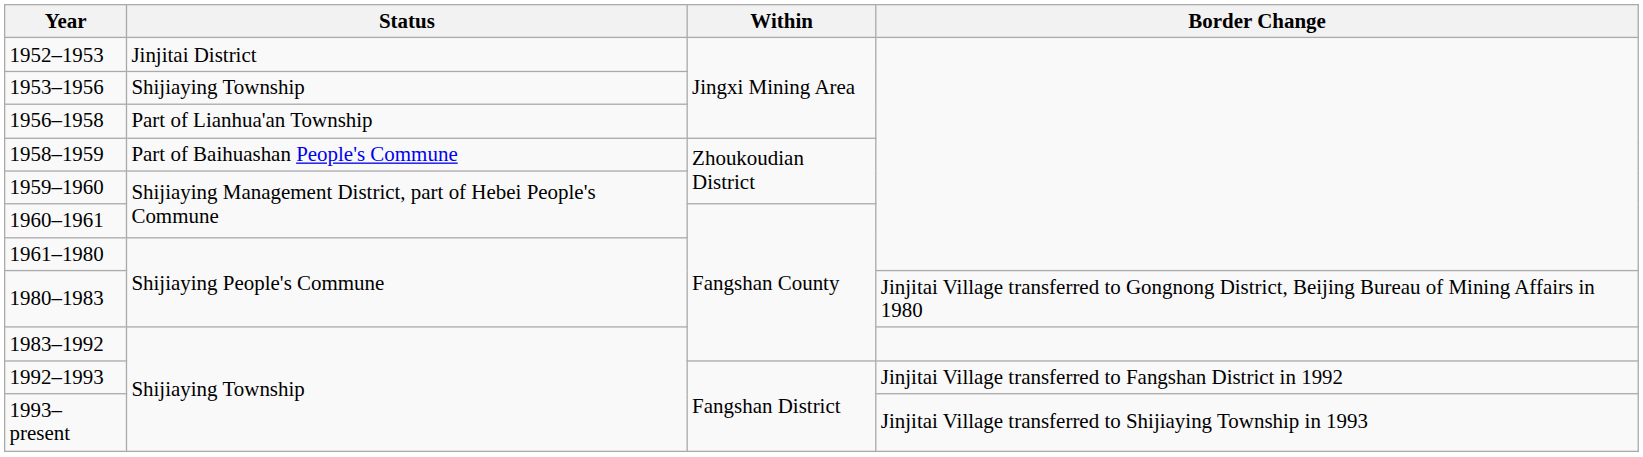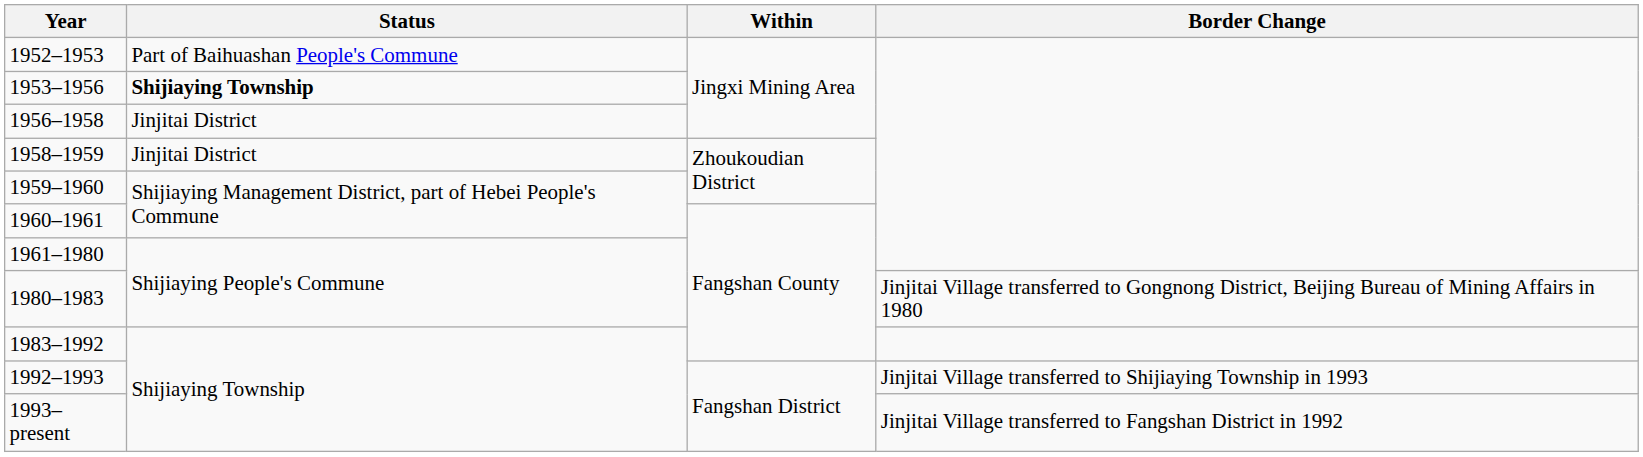 <table class="wikitable">
 <tr>
 <th>Year</th>
 <th>Status</th>
 <th>Within</th>
 <th>Border Change</th>
 </tr>
 <tr>
 <td>1952–1953</td>
-<td>Jinjitai District</td>
+<td>Part of Baihuashan <a href='#'>People's Commune</a></td>
 <td rowspan="3">Jingxi Mining Area</td>
 <td rowspan="7"></td>
 </tr>
 <tr>
 <td>1953–1956</td>
-<td>Shijiaying Township</td>
+<td><strong>Shijiaying Township</strong></td>
 </tr>
 <tr>
 <td>1956–1958</td>
-<td>Part of Lianhua'an Township</td>
+<td>Jinjitai District</td>
 </tr>
 <tr>
 <td>1958–1959</td>
-<td>Part of Baihuashan <a href='#'>People's Commune</a></td>
+<td>Jinjitai District</td>
 <td rowspan="2">Zhoukoudian District</td>
 </tr>
 <tr>
 <td>1959–1960</td>
 <td rowspan="2">Shijiaying Management District, part of Hebei People's Commune</td>
 </tr>
 <tr>
 <td>1960–1961</td>
 <td rowspan="4">Fangshan County</td>
 </tr>
 <tr>
 <td>1961–1980</td>
 <td rowspan="2">Shijiaying People's Commune</td>
 </tr>
 <tr>
 <td>1980–1983</td>
 <td>Jinjitai Village transferred to Gongnong District, Beijing Bureau of Mining Affairs in 1980</td>
 </tr>
 <tr>
 <td>1983–1992</td>
 <td rowspan="3">Shijiaying Township</td>
 <td></td>
 </tr>
 <tr>
 <td>1992–1993</td>
 <td rowspan="2">Fangshan District</td>
-<td>Jinjitai Village transferred to Fangshan District in 1992</td>
+<td>Jinjitai Village transferred to Shijiaying Township in 1993</td>
 </tr>
 <tr>
 <td>1993–present</td>
-<td>Jinjitai Village transferred to Shijiaying Township in 1993</td>
+<td>Jinjitai Village transferred to Fangshan District in 1992</td>
 </tr>
 </table>
